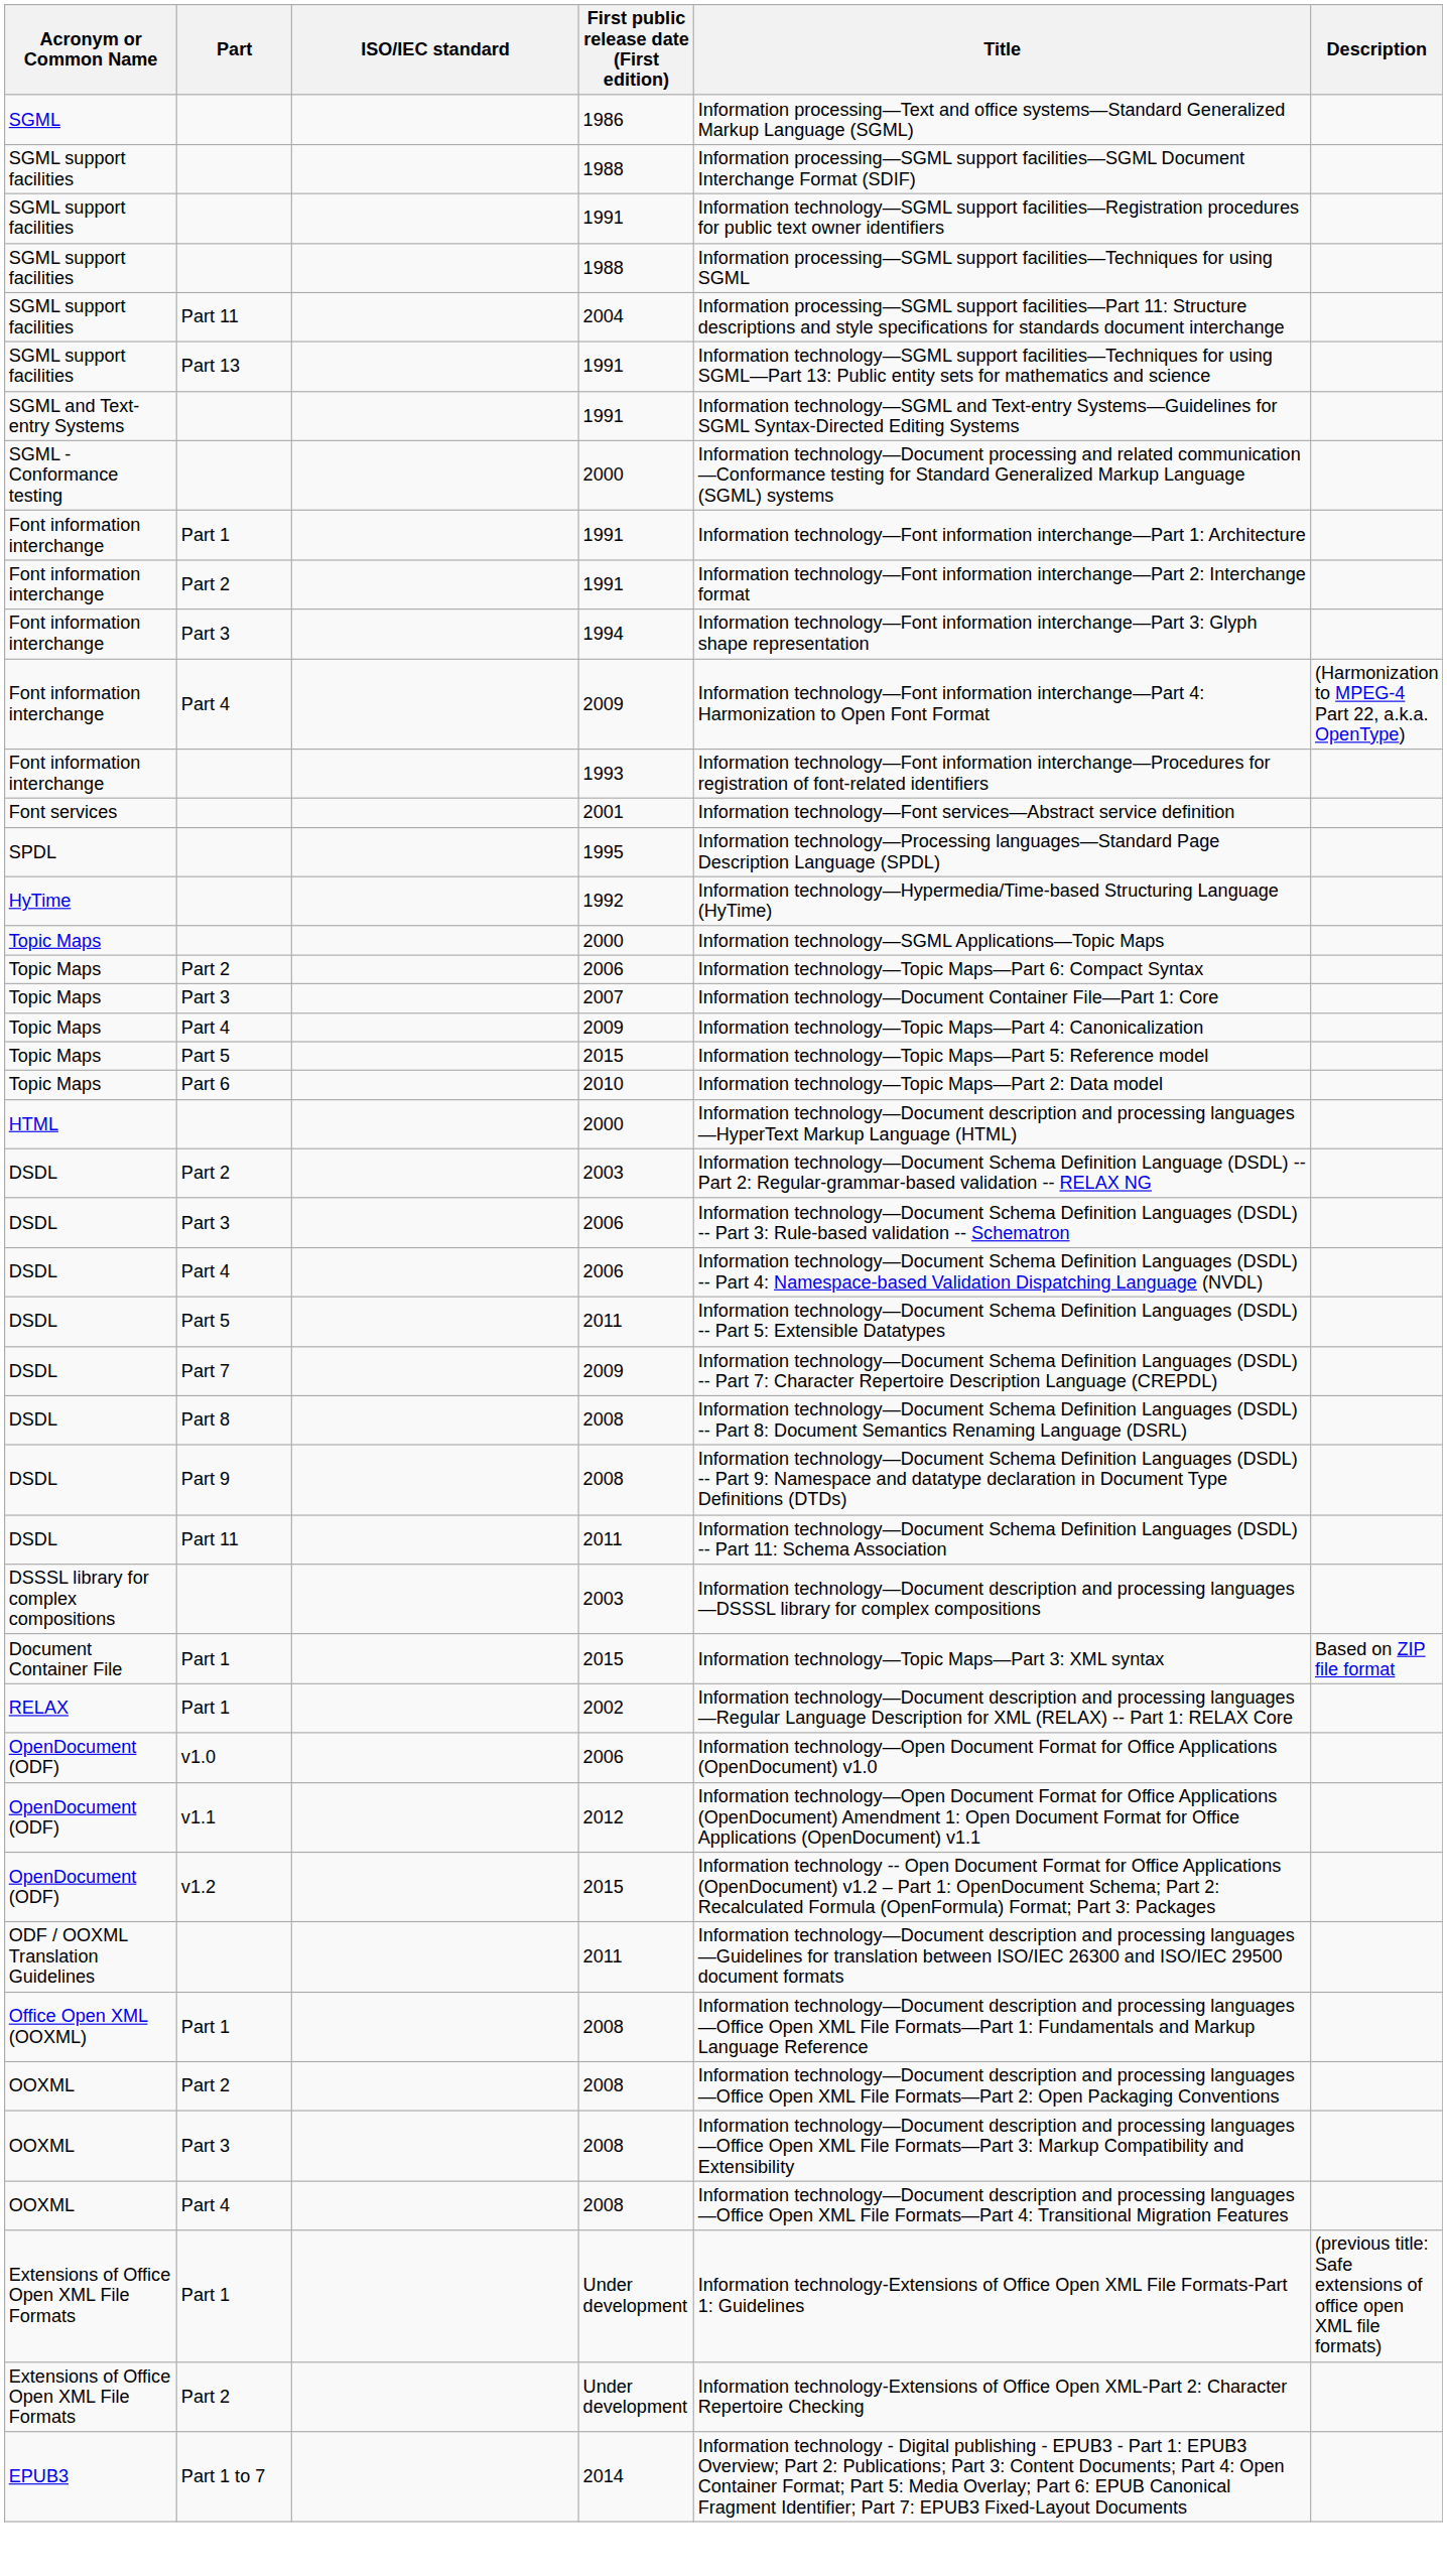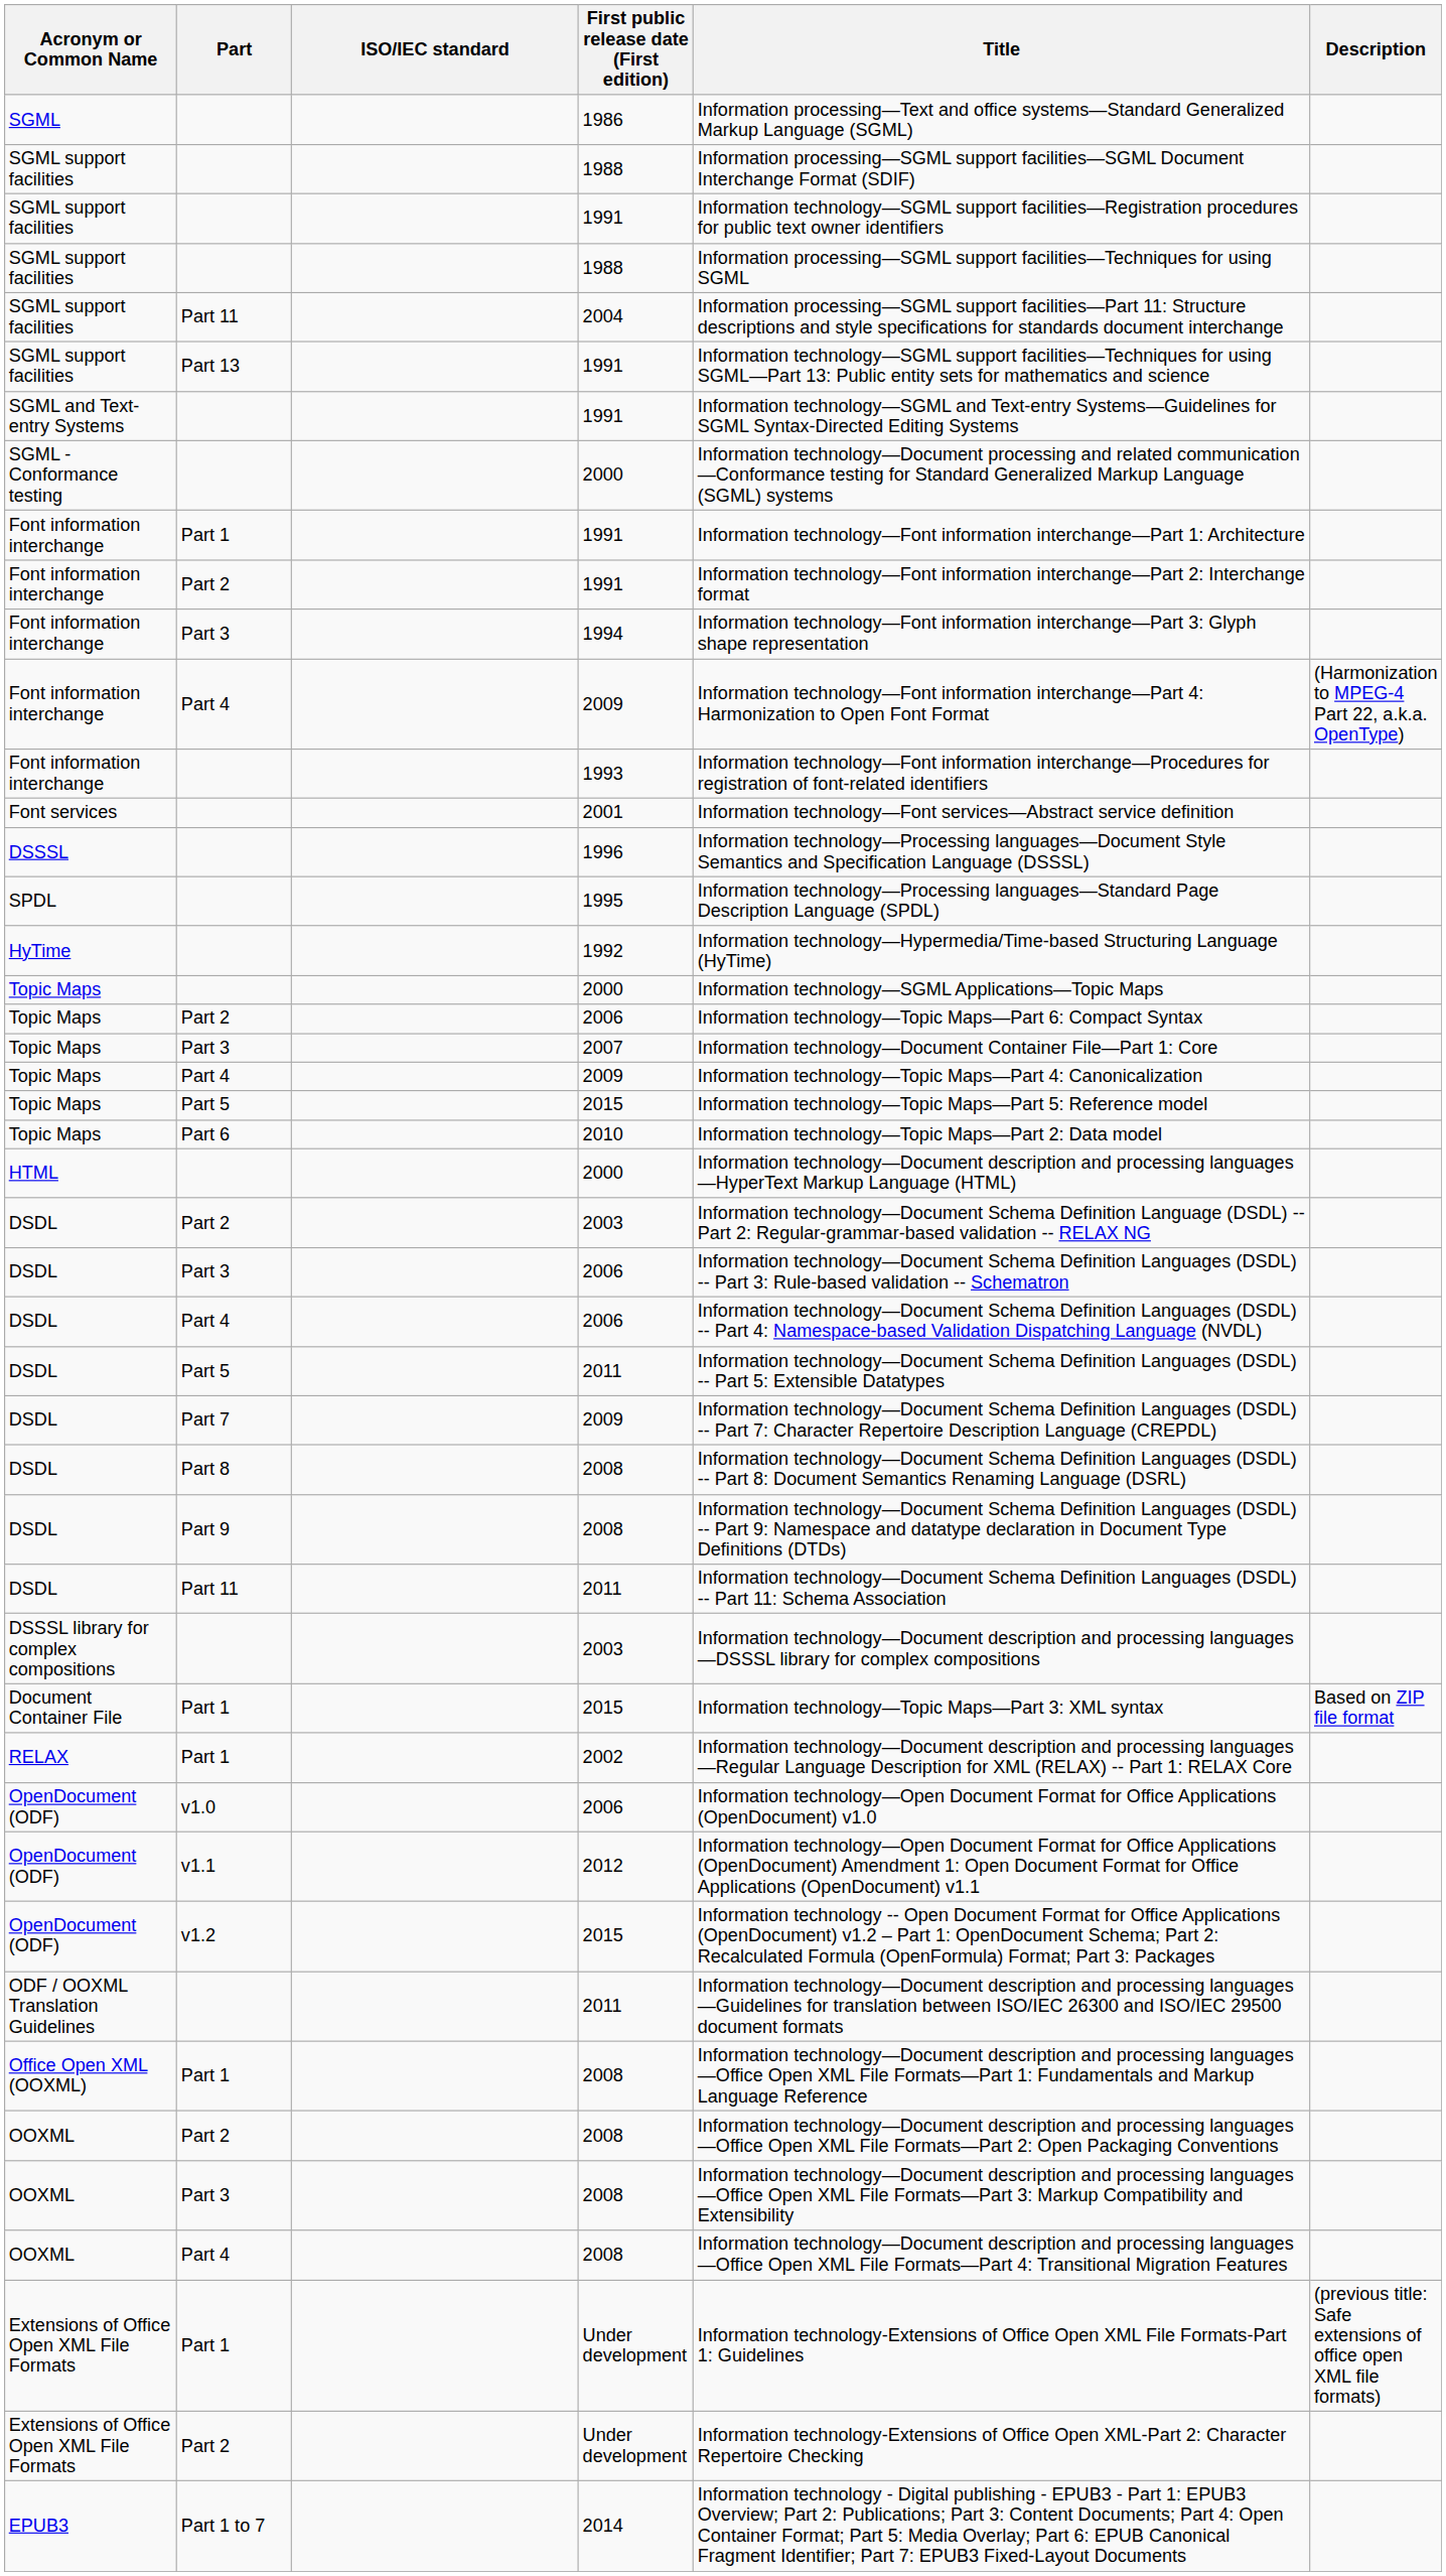 <table class="wikitable sortable" width="100%">
 <tr>
 <th width="12%">Acronym or Common Name</th>
 <th width="8%">Part</th>
 <th width="20%">ISO/IEC standard</th>
 <th width="8%">First public release date (First edition)</th>
 <th width="43%">Title</th>
 <th>Description</th>
 </tr>
 <tr>
 <td><a href='#'>SGML</a></td>
 <td></td>
 <td></td>
 <td>1986</td>
 <td>Information processing—Text and office systems—Standard Generalized Markup Language (SGML)</td>
 <td></td>
 </tr>
 <tr>
 <td>SGML support facilities</td>
 <td></td>
 <td></td>
 <td>1988</td>
 <td>Information processing—SGML support facilities—SGML Document Interchange Format (SDIF)</td>
 <td></td>
 </tr>
 <tr>
 <td>SGML support facilities</td>
 <td></td>
 <td></td>
 <td>1991</td>
 <td>Information technology—SGML support facilities—Registration procedures for public text owner identifiers</td>
 <td></td>
 </tr>
 <tr>
 <td>SGML support facilities</td>
 <td></td>
 <td></td>
 <td>1988</td>
 <td>Information processing—SGML support facilities—Techniques for using SGML</td>
 <td></td>
 </tr>
 <tr>
 <td>SGML support facilities</td>
 <td>Part 11</td>
 <td></td>
 <td>2004</td>
 <td>Information processing—SGML support facilities—Part 11: Structure descriptions and style specifications for standards document interchange</td>
 <td></td>
 </tr>
 <tr>
 <td>SGML support facilities</td>
 <td>Part 13</td>
 <td></td>
 <td>1991</td>
 <td>Information technology—SGML support facilities—Techniques for using SGML—Part 13: Public entity sets for mathematics and science</td>
 <td></td>
 </tr>
 <tr>
 <td>SGML and Text-entry Systems</td>
 <td></td>
 <td></td>
 <td>1991</td>
 <td>Information technology—SGML and Text-entry Systems—Guidelines for SGML Syntax-Directed Editing Systems</td>
 <td></td>
 </tr>
 <tr>
 <td>SGML - Conformance testing</td>
 <td></td>
 <td></td>
 <td>2000</td>
 <td>Information technology—Document processing and related communication—Conformance testing for Standard Generalized Markup Language (SGML) systems</td>
 <td></td>
 </tr>
 <tr>
 <td>Font information interchange</td>
 <td>Part 1</td>
 <td></td>
 <td>1991</td>
 <td>Information technology—Font information interchange—Part 1: Architecture</td>
 <td></td>
 </tr>
 <tr>
 <td>Font information interchange</td>
 <td>Part 2</td>
 <td></td>
 <td>1991</td>
 <td>Information technology—Font information interchange—Part 2: Interchange format</td>
 <td></td>
 </tr>
 <tr>
 <td>Font information interchange</td>
 <td>Part 3</td>
 <td></td>
 <td>1994</td>
 <td>Information technology—Font information interchange—Part 3: Glyph shape representation</td>
 <td></td>
 </tr>
 <tr>
 <td>Font information interchange</td>
 <td>Part 4</td>
 <td></td>
 <td>2009</td>
 <td>Information technology—Font information interchange—Part 4: Harmonization to Open Font Format</td>
 <td>(Harmonization to <a href='#'>MPEG-4</a> Part 22, a.k.a. <a href='#'>OpenType</a>)</td>
 </tr>
 <tr>
 <td>Font information interchange</td>
 <td></td>
 <td></td>
 <td>1993</td>
 <td>Information technology—Font information interchange—Procedures for registration of font-related identifiers</td>
 <td></td>
 </tr>
 <tr>
 <td>Font services</td>
 <td></td>
 <td></td>
 <td>2001</td>
 <td>Information technology—Font services—Abstract service definition</td>
+<td></td>
+</tr>
+<tr>
+<td><a href='#'>DSSSL</a></td>
+<td></td>
+<td></td>
+<td>1996</td>
+<td>Information technology—Processing languages—Document Style Semantics and Specification Language (DSSSL)</td>
 <td></td>
 </tr>
 <tr>
 <td>SPDL</td>
 <td></td>
 <td></td>
 <td>1995</td>
 <td>Information technology—Processing languages—Standard Page Description Language (SPDL)</td>
 <td></td>
 </tr>
 <tr>
 <td><a href='#'>HyTime</a></td>
 <td></td>
 <td></td>
 <td>1992</td>
 <td>Information technology—Hypermedia/Time-based Structuring Language (HyTime)</td>
 <td></td>
 </tr>
 <tr>
 <td><a href='#'>Topic Maps</a></td>
 <td></td>
 <td></td>
 <td>2000</td>
 <td>Information technology—SGML Applications—Topic Maps</td>
 <td></td>
 </tr>
 <tr>
 <td>Topic Maps</td>
 <td>Part 2</td>
 <td></td>
 <td>2006</td>
 <td>Information technology—Topic Maps—Part 6: Compact Syntax</td>
 <td></td>
 </tr>
 <tr>
 <td>Topic Maps</td>
 <td>Part 3</td>
 <td></td>
 <td>2007</td>
 <td>Information technology—Document Container File—Part 1: Core</td>
 <td></td>
 </tr>
 <tr>
 <td>Topic Maps</td>
 <td>Part 4</td>
 <td></td>
 <td>2009</td>
 <td>Information technology—Topic Maps—Part 4: Canonicalization</td>
 <td></td>
 </tr>
 <tr>
 <td>Topic Maps</td>
 <td>Part 5</td>
 <td></td>
 <td>2015</td>
 <td>Information technology—Topic Maps—Part 5: Reference model</td>
 <td></td>
 </tr>
 <tr>
 <td>Topic Maps</td>
 <td>Part 6</td>
 <td></td>
 <td>2010</td>
 <td>Information technology—Topic Maps—Part 2: Data model</td>
 <td></td>
 </tr>
 <tr>
 <td><a href='#'>HTML</a></td>
 <td></td>
 <td></td>
 <td>2000</td>
 <td>Information technology—Document description and processing languages—HyperText Markup Language (HTML)</td>
 <td></td>
 </tr>
 <tr>
 <td>DSDL</td>
 <td>Part 2</td>
 <td></td>
 <td>2003</td>
 <td>Information technology—Document Schema Definition Language (DSDL) -- Part 2: Regular-grammar-based validation -- <a href='#'>RELAX NG</a></td>
 <td></td>
 </tr>
 <tr>
 <td>DSDL</td>
 <td>Part 3</td>
 <td></td>
 <td>2006</td>
 <td>Information technology—Document Schema Definition Languages (DSDL) -- Part 3: Rule-based validation -- <a href='#'>Schematron</a></td>
 <td></td>
 </tr>
 <tr>
 <td>DSDL</td>
 <td>Part 4</td>
 <td></td>
 <td>2006</td>
 <td>Information technology—Document Schema Definition Languages (DSDL) -- Part 4: <a href='#'>Namespace-based Validation Dispatching Language</a> (NVDL)</td>
 <td></td>
 </tr>
 <tr>
 <td>DSDL</td>
 <td>Part 5</td>
 <td></td>
 <td>2011</td>
 <td>Information technology—Document Schema Definition Languages (DSDL) -- Part 5: Extensible Datatypes</td>
 <td></td>
 </tr>
 <tr>
 <td>DSDL</td>
 <td>Part 7</td>
 <td></td>
 <td>2009</td>
 <td>Information technology—Document Schema Definition Languages (DSDL) -- Part 7: Character Repertoire Description Language (CREPDL)</td>
 <td></td>
 </tr>
 <tr>
 <td>DSDL</td>
 <td>Part 8</td>
 <td></td>
 <td>2008</td>
 <td>Information technology—Document Schema Definition Languages (DSDL) -- Part 8: Document Semantics Renaming Language (DSRL)</td>
 <td></td>
 </tr>
 <tr>
 <td>DSDL</td>
 <td>Part 9</td>
 <td></td>
 <td>2008</td>
 <td>Information technology—Document Schema Definition Languages (DSDL) -- Part 9: Namespace and datatype declaration in Document Type Definitions (DTDs)</td>
 <td></td>
 </tr>
 <tr>
 <td>DSDL</td>
 <td>Part 11</td>
 <td></td>
 <td>2011</td>
 <td>Information technology—Document Schema Definition Languages (DSDL) -- Part 11: Schema Association</td>
 <td></td>
 </tr>
 <tr>
 <td>DSSSL library for complex compositions</td>
 <td></td>
 <td></td>
 <td>2003</td>
 <td>Information technology—Document description and processing languages—DSSSL library for complex compositions</td>
 <td></td>
 </tr>
 <tr>
 <td>Document Container File</td>
 <td>Part 1</td>
 <td></td>
 <td>2015</td>
 <td>Information technology—Topic Maps—Part 3: XML syntax</td>
 <td>Based on <a href='#'>ZIP file format</a></td>
 </tr>
 <tr>
 <td><a href='#'>RELAX</a></td>
 <td>Part 1</td>
 <td></td>
 <td>2002</td>
 <td>Information technology—Document description and processing languages—Regular Language Description for XML (RELAX) -- Part 1: RELAX Core</td>
 <td></td>
 </tr>
 <tr>
 <td><a href='#'>OpenDocument</a> (ODF)</td>
 <td>v1.0</td>
 <td></td>
 <td>2006</td>
 <td>Information technology—Open Document Format for Office Applications (OpenDocument) v1.0</td>
 <td></td>
 </tr>
 <tr>
 <td><a href='#'>OpenDocument</a> (ODF)</td>
 <td>v1.1</td>
 <td></td>
 <td>2012</td>
 <td>Information technology—Open Document Format for Office Applications (OpenDocument) Amendment 1: Open Document Format for Office Applications (OpenDocument) v1.1</td>
 <td></td>
 </tr>
 <tr>
 <td><a href='#'>OpenDocument</a> (ODF)</td>
 <td>v1.2</td>
 <td></td>
 <td>2015</td>
 <td>Information technology -- Open Document Format for Office Applications (OpenDocument) v1.2 – Part 1: OpenDocument Schema; Part 2: Recalculated Formula (OpenFormula) Format; Part 3: Packages</td>
 <td></td>
 </tr>
 <tr>
 <td>ODF / OOXML Translation Guidelines</td>
 <td></td>
 <td></td>
 <td>2011</td>
 <td>Information technology—Document description and processing languages—Guidelines for translation between ISO/IEC 26300 and ISO/IEC 29500 document formats</td>
 <td></td>
 </tr>
 <tr>
 <td><a href='#'>Office Open XML</a> (OOXML)</td>
 <td>Part 1</td>
 <td></td>
 <td>2008</td>
 <td>Information technology—Document description and processing languages—Office Open XML File Formats—Part 1: Fundamentals and Markup Language Reference</td>
 <td></td>
 </tr>
 <tr>
 <td>OOXML</td>
 <td>Part 2</td>
 <td></td>
 <td>2008</td>
 <td>Information technology—Document description and processing languages—Office Open XML File Formats—Part 2: Open Packaging Conventions</td>
 <td></td>
 </tr>
 <tr>
 <td>OOXML</td>
 <td>Part 3</td>
 <td></td>
 <td>2008</td>
 <td>Information technology—Document description and processing languages—Office Open XML File Formats—Part 3: Markup Compatibility and Extensibility</td>
 <td></td>
 </tr>
 <tr>
 <td>OOXML</td>
 <td>Part 4</td>
 <td></td>
 <td>2008</td>
 <td>Information technology—Document description and processing languages—Office Open XML File Formats—Part 4: Transitional Migration Features</td>
 <td></td>
 </tr>
 <tr>
 <td>Extensions of Office Open XML File Formats</td>
 <td>Part 1</td>
 <td></td>
 <td>Under development</td>
 <td>Information technology-Extensions of Office Open XML File Formats-Part 1: Guidelines</td>
 <td>(previous title: Safe extensions of office open XML file formats)</td>
 </tr>
 <tr>
 <td>Extensions of Office Open XML File Formats</td>
 <td>Part 2</td>
 <td></td>
 <td>Under development</td>
 <td>Information technology-Extensions of Office Open XML-Part 2: Character Repertoire Checking</td>
 <td></td>
 </tr>
 <tr>
 <td><a href='#'>EPUB3</a></td>
 <td>Part 1 to 7</td>
 <td></td>
 <td>2014</td>
 <td>Information technology - Digital publishing - EPUB3 - Part 1: EPUB3 Overview; Part 2: Publications; Part 3: Content Documents; Part 4: Open Container Format; Part 5: Media Overlay; Part 6: EPUB Canonical Fragment Identifier; Part 7: EPUB3 Fixed-Layout Documents</td>
 <td></td>
 </tr>
 </table>
